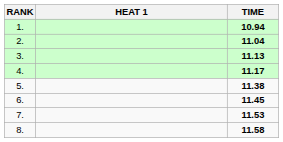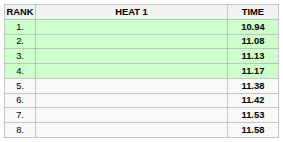 <table class="wikitable" style="border-collapse: collapse; font-size: 90%;">
 <tr>
 <th>RANK</th>
 <th style="width: 20em">HEAT 1</th>
 <th style="width: 5em">TIME</th>
 </tr>
 <tr style="background:#ccffcc;">
 <td align="center">1.</td>
 <td></td>
 <td align="center"><strong>10.94</strong></td>
 </tr>
 <tr style="background:#ccffcc;">
 <td align="center">2.</td>
 <td></td>
-<td align="center"><strong>11.04</strong></td>
+<td align="center"><strong>11.08</strong></td>
 </tr>
 <tr style="background:#ccffcc;">
 <td align="center">3.</td>
 <td></td>
 <td align="center"><strong>11.13</strong></td>
 </tr>
 <tr style="background:#ccffcc;">
 <td align="center">4.</td>
 <td></td>
 <td align="center"><strong>11.17</strong></td>
 </tr>
 <tr>
 <td align="center">5.</td>
 <td></td>
 <td align="center"><strong>11.38</strong></td>
 </tr>
 <tr>
 <td align="center">6.</td>
 <td></td>
-<td align="center"><strong>11.45</strong></td>
+<td align="center"><strong>11.42</strong></td>
 </tr>
 <tr>
 <td align="center">7.</td>
 <td></td>
 <td align="center"><strong>11.53</strong></td>
 </tr>
 <tr>
 <td align="center">8.</td>
 <td></td>
 <td align="center"><strong>11.58</strong></td>
 </tr>
 </table>
